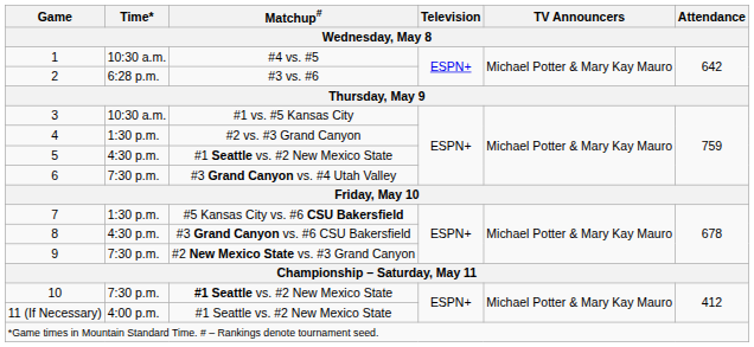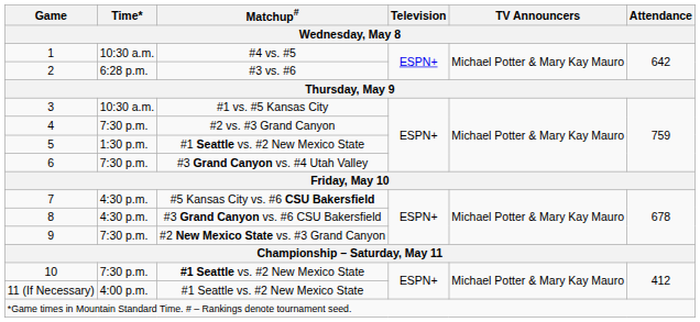 <table class="wikitable" style="font-size: 95%">
 <tr align="center">
 <th>Game</th>
 <th>Time*</th>
 <th>Matchup<sup>#</sup></th>
 <th>Television</th>
 <th>TV Announcers</th>
 <th>Attendance</th>
 </tr>
 <tr>
 <th colspan=7>Wednesday, May 8</th>
 </tr>
 <tr>
 <td style="text-align:center;">1</td>
 <td>10:30 a.m.</td>
 <td style="text-align:center;">#4  vs. #5 </td>
 <td rowspan=2 style="text-align:center;"><a href='#'>ESPN+</a></td>
 <td rowspan=2 style="text-align:center;">Michael Potter & Mary Kay Mauro</td>
 <td rowspan=2 style="text-align:center;">642</td>
 </tr>
 <tr>
 <td style="text-align:center;">2</td>
 <td>6:28 p.m.</td>
 <td style="text-align:center;">#3  vs. #6 </td>
 </tr>
 <tr>
 <th colspan=7>Thursday, May 9</th>
 </tr>
 <tr>
 <td style="text-align:center;">3</td>
 <td>10:30 a.m.</td>
 <td style="text-align:center;">#1  vs. #5 Kansas City</td>
 <td rowspan=4 style="text-align:center;">ESPN+</td>
 <td rowspan=4 style="text-align:center;">Michael Potter & Mary Kay Mauro</td>
 <td rowspan=4 style="text-align:center;">759</td>
 </tr>
 <tr>
 <td style="text-align:center;">4</td>
-<td>1:30 p.m.</td>
+<td>7:30 p.m.</td>
 <td style="text-align:center;">#2  vs. #3 Grand Canyon</td>
 </tr>
 <tr>
 <td style="text-align:center;">5</td>
-<td>4:30 p.m.</td>
+<td>1:30 p.m.</td>
 <td style="text-align:center;">#1 <strong>Seattle</strong> vs. #2 New Mexico State</td>
 </tr>
 <tr>
 <td style="text-align:center;">6</td>
 <td>7:30 p.m.</td>
 <td style="text-align:center;">#3 <strong>Grand Canyon</strong> vs. #4 Utah Valley</td>
 </tr>
 <tr>
 <th colspan=7>Friday, May 10</th>
 </tr>
 <tr>
 <td style="text-align:center;">7</td>
-<td>1:30 p.m.</td>
+<td>4:30 p.m.</td>
 <td style="text-align:center;">#5 Kansas City vs. #6 <strong>CSU Bakersfield</strong></td>
 <td rowspan=3 style="text-align:center;">ESPN+</td>
 <td rowspan=3 style="text-align:center;">Michael Potter & Mary Kay Mauro</td>
 <td rowspan=3 style="text-align:center;">678</td>
 </tr>
 <tr>
 <td style="text-align:center;">8</td>
 <td>4:30 p.m.</td>
 <td style="text-align:center;">#3 <strong>Grand Canyon</strong> vs. #6 CSU Bakersfield</td>
 </tr>
 <tr>
 <td style="text-align:center;">9</td>
 <td>7:30 p.m.</td>
 <td style="text-align:center;">#2 <strong>New Mexico State</strong> vs. #3 Grand Canyon</td>
 </tr>
 <tr>
 <th colspan=7>Championship – Saturday, May 11</th>
 </tr>
 <tr>
 <td style="text-align:center;">10</td>
 <td>7:30 p.m.</td>
 <td style="text-align:center;"><strong>#1 Seattle</strong> vs. #2 New Mexico State</td>
 <td rowspan=2 style="text-align:center;">ESPN+</td>
 <td rowspan=2 style="text-align:center;">Michael Potter & Mary Kay Mauro</td>
 <td rowspan=2 style="text-align:center;">412</td>
 </tr>
 <tr>
 <td style="text-align:center;">11 (If Necessary)</td>
 <td>4:00 p.m.</td>
 <td style="text-align:center;">#1 Seattle vs. #2 New Mexico State</td>
 </tr>
 <tr>
 <td colspan=7><small>*Game times in Mountain Standard Time. # – Rankings denote tournament seed.</small></td>
 </tr>
 </table>
